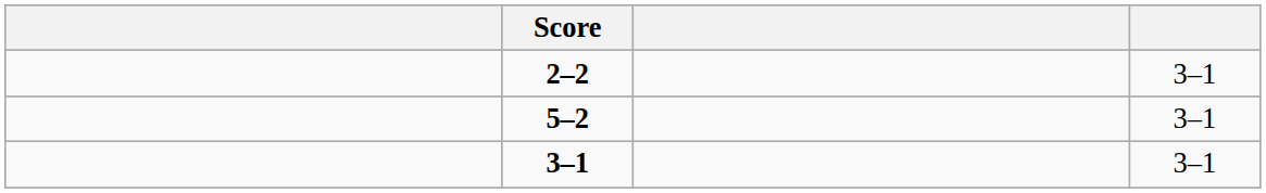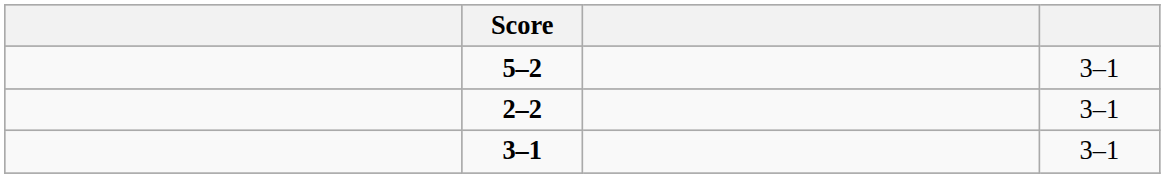 <table class="wikitable" style="text-align: center; ">
 <tr>
 <th align="right" width="270"></th>
 <th width="65">Score</th>
 <th align="left" width="270"></th>
 <th width="65"></th>
 </tr>
 <tr>
 <td align="left"><strong></strong></td>
-<td><strong>2–2</strong></td>
+<td><strong>5–2</strong></td>
 <td align="left"></td>
 <td>3–1 <strong></strong></td>
 </tr>
 <tr>
 <td align="left"><strong></strong></td>
-<td><strong>5–2</strong></td>
+<td><strong>2–2</strong></td>
 <td align="left"></td>
 <td>3–1 <strong></strong></td>
 </tr>
 <tr>
 <td align="left"><strong></strong></td>
 <td><strong>3–1</strong></td>
 <td align="left"></td>
 <td>3–1 <strong></strong></td>
 </tr>
 </table>
